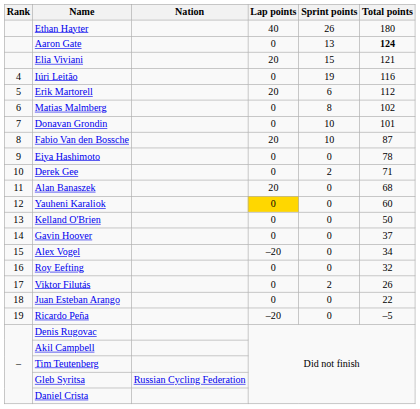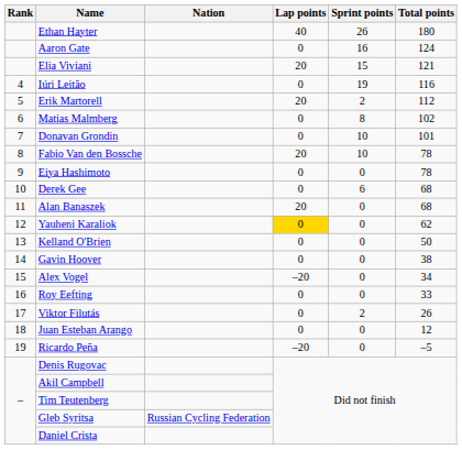 <table class="wikitable sortable" style="text-align:center">
 <tr>
 <th>Rank</th>
 <th>Name</th>
 <th>Nation</th>
 <th>Lap points</th>
 <th>Sprint points</th>
 <th>Total points</th>
 </tr>
 <tr>
 <td></td>
 <td align=left><a href='#'>Ethan Hayter</a></td>
 <td align=left></td>
 <td>40</td>
 <td>26</td>
 <td>180</td>
 </tr>
 <tr>
 <td></td>
 <td align=left><a href='#'>Aaron Gate</a></td>
 <td align=left></td>
 <td>0</td>
-<td>13</td>
-<td><strong>124</strong></td>
+<td>16</td>
+<td>124</td>
 </tr>
 <tr>
 <td></td>
 <td align=left><a href='#'>Elia Viviani</a></td>
 <td align=left></td>
 <td>20</td>
 <td>15</td>
 <td>121</td>
 </tr>
 <tr>
 <td>4</td>
 <td align=left><a href='#'>Iúri Leitão</a></td>
 <td align=left></td>
 <td>0</td>
 <td>19</td>
 <td>116</td>
 </tr>
 <tr>
 <td>5</td>
 <td align=left><a href='#'>Erik Martorell</a></td>
 <td align=left></td>
 <td>20</td>
-<td>6</td>
+<td>2</td>
 <td>112</td>
 </tr>
 <tr>
 <td>6</td>
 <td align=left><a href='#'>Matias Malmberg</a></td>
 <td align=left></td>
 <td>0</td>
 <td>8</td>
 <td>102</td>
 </tr>
 <tr>
 <td>7</td>
 <td align=left><a href='#'>Donavan Grondin</a></td>
 <td align=left></td>
 <td>0</td>
 <td>10</td>
 <td>101</td>
 </tr>
 <tr>
 <td>8</td>
 <td align=left><a href='#'>Fabio Van den Bossche</a></td>
 <td align=left></td>
 <td>20</td>
 <td>10</td>
-<td>87</td>
+<td>78</td>
 </tr>
 <tr>
 <td>9</td>
 <td align=left><a href='#'>Eiya Hashimoto</a></td>
 <td align=left></td>
 <td>0</td>
 <td>0</td>
 <td>78</td>
 </tr>
 <tr>
 <td>10</td>
 <td align=left><a href='#'>Derek Gee</a></td>
 <td align=left></td>
 <td>0</td>
-<td>2</td>
-<td>71</td>
+<td>6</td>
+<td>68</td>
 </tr>
 <tr>
 <td>11</td>
 <td align=left><a href='#'>Alan Banaszek</a></td>
 <td align=left></td>
 <td>20</td>
 <td>0</td>
 <td>68</td>
 </tr>
 <tr>
 <td>12</td>
 <td align=left><a href='#'>Yauheni Karaliok</a></td>
 <td align=left></td>
 <td style="background: gold;">0</td>
 <td>0</td>
-<td>60</td>
+<td>62</td>
 </tr>
 <tr>
 <td>13</td>
 <td align=left><a href='#'>Kelland O'Brien</a></td>
 <td align=left></td>
 <td>0</td>
 <td>0</td>
 <td>50</td>
 </tr>
 <tr>
 <td>14</td>
 <td align=left><a href='#'>Gavin Hoover</a></td>
 <td align=left></td>
 <td>0</td>
 <td>0</td>
-<td>37</td>
+<td>38</td>
 </tr>
 <tr>
 <td>15</td>
 <td align=left><a href='#'>Alex Vogel</a></td>
 <td align=left></td>
 <td>–20</td>
 <td>0</td>
 <td>34</td>
 </tr>
 <tr>
 <td>16</td>
 <td align=left><a href='#'>Roy Eefting</a></td>
 <td align=left></td>
 <td>0</td>
 <td>0</td>
-<td>32</td>
+<td>33</td>
 </tr>
 <tr>
 <td>17</td>
 <td align=left><a href='#'>Viktor Filutás</a></td>
 <td align=left></td>
 <td>0</td>
 <td>2</td>
 <td>26</td>
 </tr>
 <tr>
 <td>18</td>
 <td align=left><a href='#'>Juan Esteban Arango</a></td>
 <td align=left></td>
 <td>0</td>
 <td>0</td>
-<td>22</td>
+<td>12</td>
 </tr>
 <tr>
 <td>19</td>
 <td align=left><a href='#'>Ricardo Peña</a></td>
 <td align=left></td>
 <td>–20</td>
 <td>0</td>
 <td>–5</td>
 </tr>
 <tr>
 <td rowspan=5>–</td>
 <td align=left><a href='#'>Denis Rugovac</a></td>
 <td align=left></td>
 <td rowspan=5 colspan=3>Did not finish</td>
 </tr>
 <tr>
 <td align=left><a href='#'>Akil Campbell</a></td>
 <td align=left></td>
 </tr>
 <tr>
 <td align=left><a href='#'>Tim Teutenberg</a></td>
 <td align=left></td>
 </tr>
 <tr>
 <td align=left><a href='#'>Gleb Syritsa</a></td>
 <td align=left><a href='#'>Russian Cycling Federation</a></td>
 </tr>
 <tr>
 <td align=left><a href='#'>Daniel Crista</a></td>
 <td align=left></td>
 </tr>
 </table>
